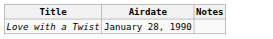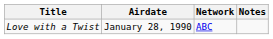 <table class="wikitable sortable">
 <tr>
 <th>Title</th>
 <th>Airdate</th>
+<th>Network</th>
 <th>Notes</th>
 </tr>
 <tr>
 <td><em>Love with a Twist</em></td>
 <td>January 28, 1990</td>
+<td><a href='#'>ABC</a></td>
 <td></td>
 </tr>
 </table>
